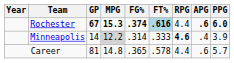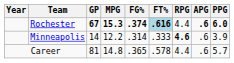 <table class="wikitable sortable" style="font-size:95%; text-align:right;">
 <tr>
 <th>Year</th>
 <th>Team</th>
 <th>GP</th>
 <th>MPG</th>
 <th>FG%</th>
 <th>FT%</th>
 <th>RPG</th>
 <th>APG</th>
 <th>PPG</th>
 </tr>
 <tr>
 <td style="text-align:left;"></td>
 <td style="text-align:left;"><a href='#'>Rochester</a></td>
 <td><strong>67</strong></td>
 <td><strong>15.3</strong></td>
 <td><strong>.374</strong></td>
 <td style="background: lightblue;"><strong>.616</strong></td>
 <td>4.4</td>
 <td><strong>.6</strong></td>
 <td><strong>6.0</strong></td>
 </tr>
 <tr>
 <td style="text-align:left;"></td>
 <td style="text-align:left;"><a href='#'>Minneapolis</a></td>
 <td>14</td>
-<td style="background: lightgrey;">12.2</td>
+<td>12.2</td>
 <td>.314</td>
 <td>.333</td>
 <td><strong>4.6</strong></td>
-<td>.4</td>
+<td>.6</td>
 <td>3.9</td>
 </tr>
 <tr class="sortbottom">
 <td style="text-align:center;" colspan="2">Career</td>
 <td>81</td>
 <td>14.8</td>
 <td>.365</td>
 <td>.578</td>
 <td>4.4</td>
 <td>.6</td>
 <td>5.7</td>
 </tr>
 </table>
